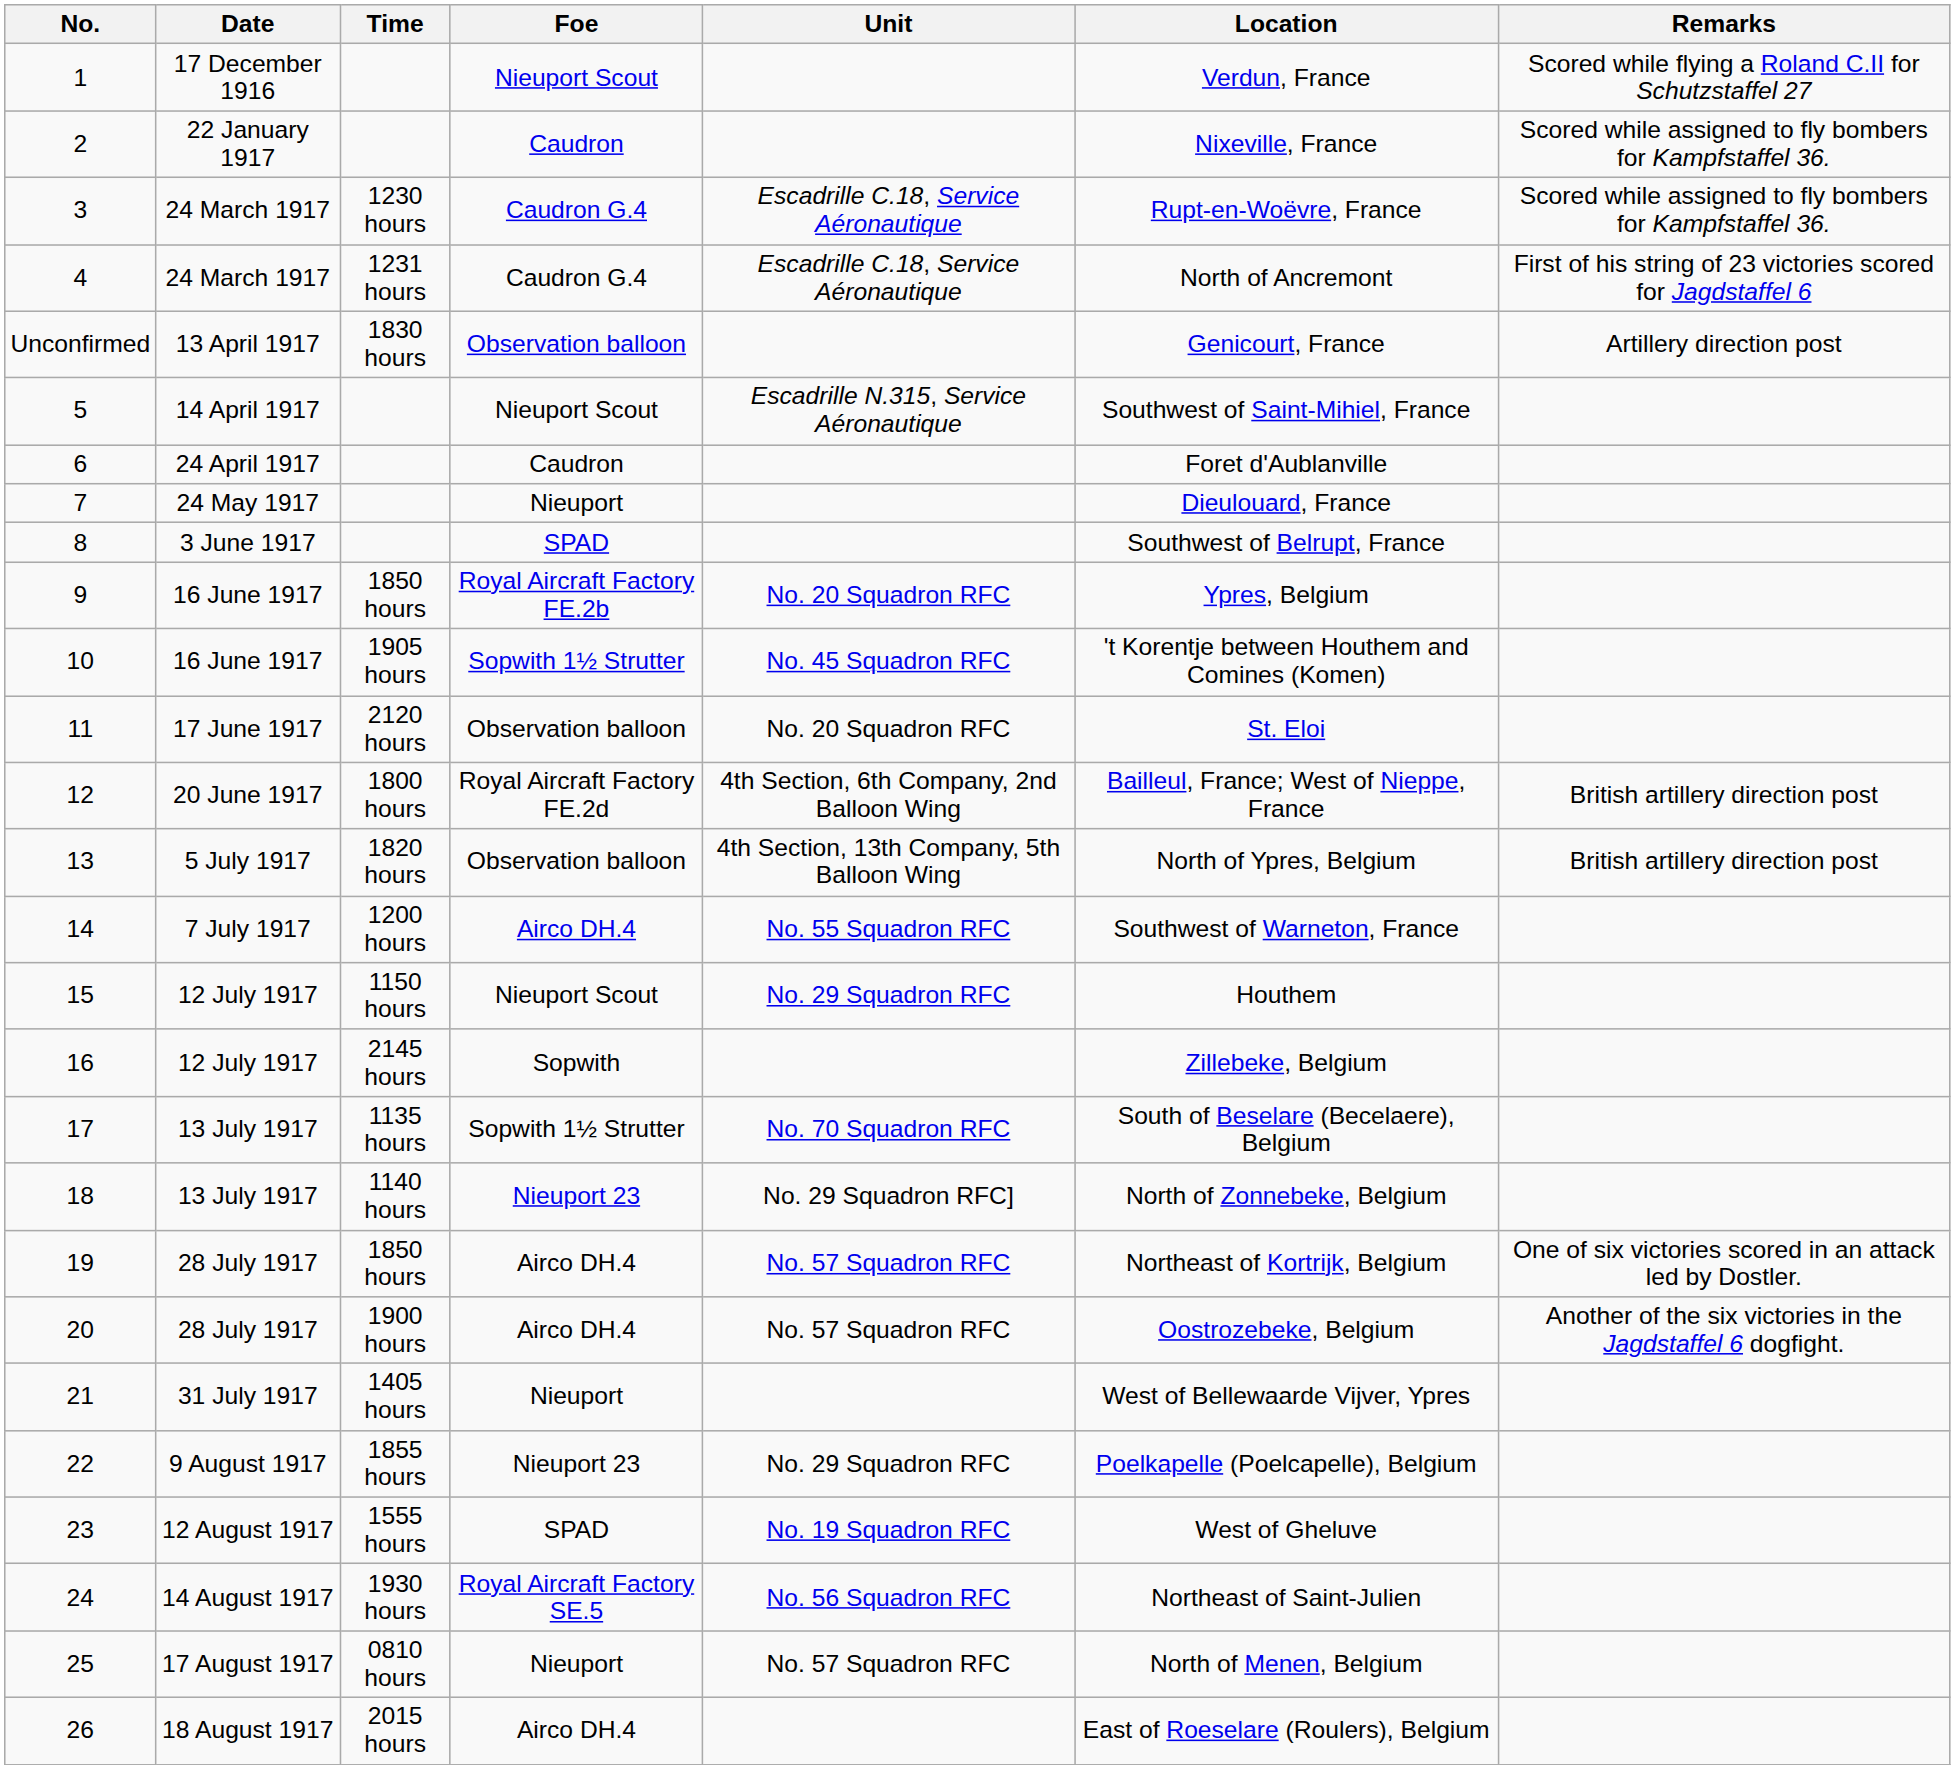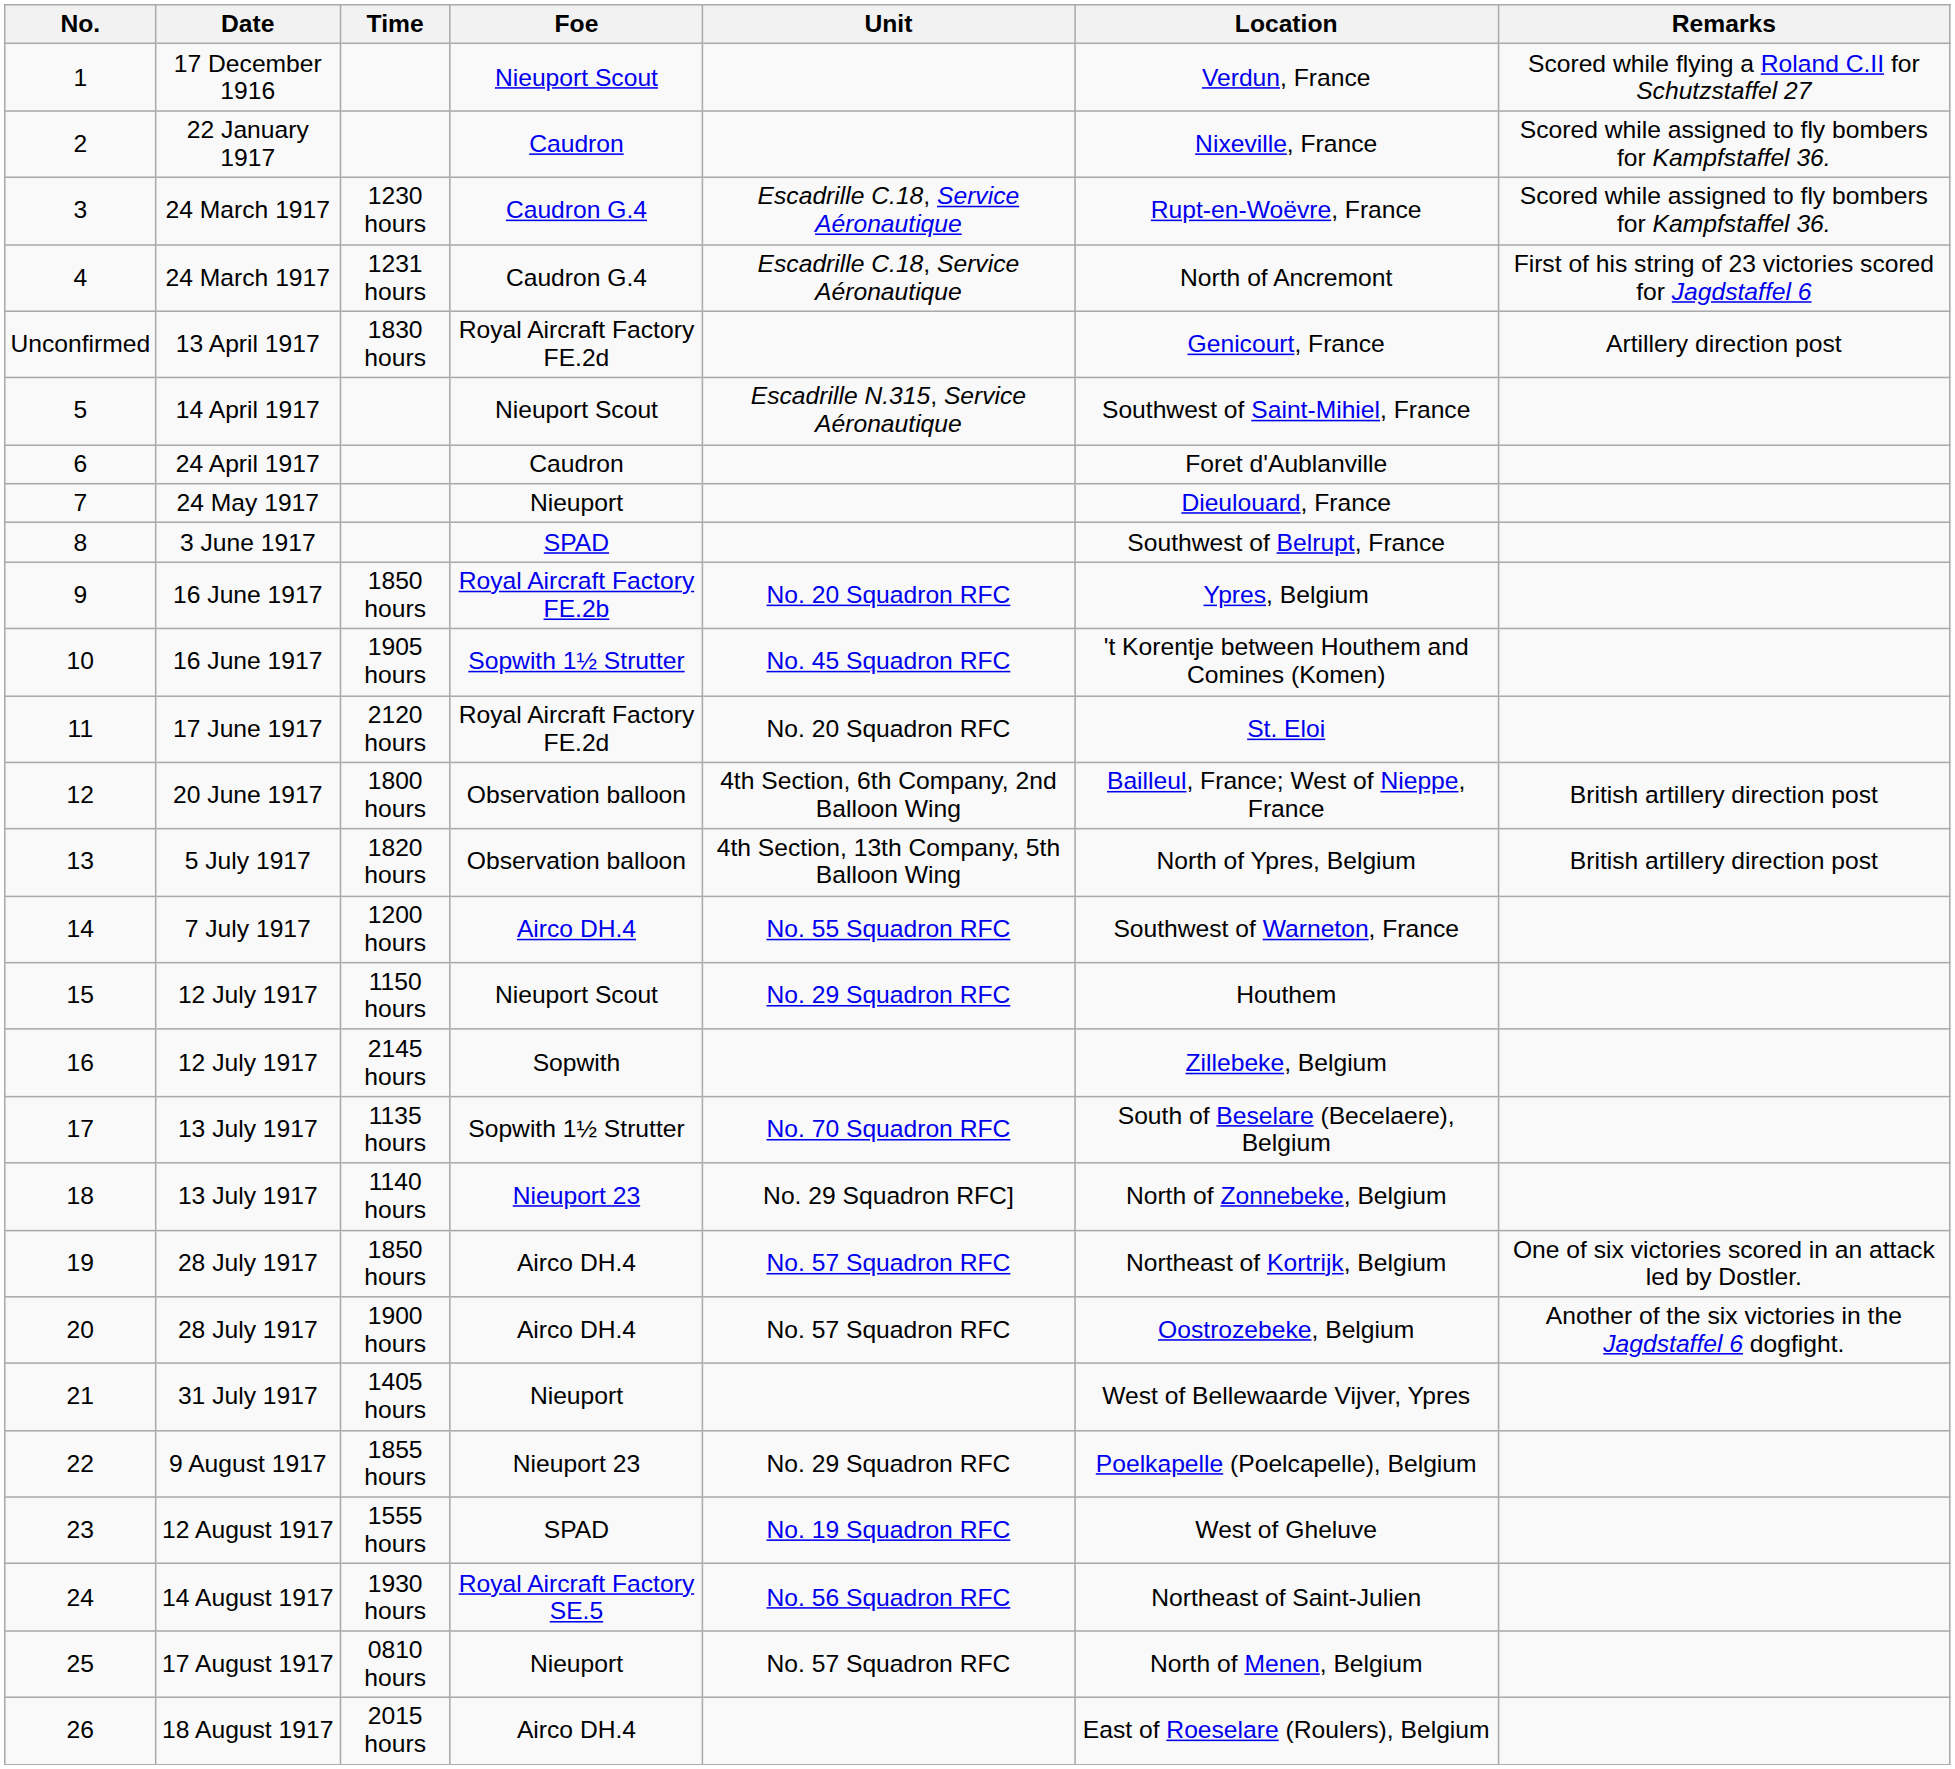 <table class="wikitable" border="1" style="margin: 1em auto 1em auto">
 <tr>
 <th>No.</th>
 <th>Date</th>
 <th>Time</th>
 <th>Foe</th>
 <th>Unit</th>
 <th>Location</th>
 <th>Remarks</th>
 </tr>
 <tr>
 <td align="center">1</td>
 <td align="center">17 December 1916</td>
 <td align="center"></td>
 <td align="center"><a href='#'>Nieuport Scout</a></td>
 <td align="center"></td>
 <td align="center"><a href='#'>Verdun</a>, France</td>
 <td align="center">Scored while flying a <a href='#'>Roland C.II</a> for <em>Schutzstaffel 27</em></td>
 </tr>
 <tr>
 <td align="center">2</td>
 <td align="center">22 January 1917</td>
 <td align="center"></td>
 <td align="center"><a href='#'>Caudron</a></td>
 <td align="center"></td>
 <td align="center"><a href='#'>Nixeville</a>, France</td>
 <td align="center">Scored while assigned to fly bombers for <em>Kampfstaffel 36.</em></td>
 </tr>
 <tr>
 <td align="center">3</td>
 <td align="center">24 March 1917</td>
 <td align="center">1230 hours</td>
 <td align="center"><a href='#'>Caudron G.4</a></td>
 <td align="center"><em>Escadrille C.18</em>, <em><a href='#'>Service Aéronautique</a></em></td>
 <td align="center"><a href='#'>Rupt-en-Woëvre</a>, France</td>
 <td align="center">Scored while assigned to fly bombers for <em>Kampfstaffel 36.</em></td>
 </tr>
 <tr>
 <td align="center">4</td>
 <td align="center">24 March 1917</td>
 <td align="center">1231 hours</td>
 <td align="center">Caudron G.4</td>
 <td align="center"><em>Escadrille C.18</em>, <em>Service Aéronautique</em></td>
 <td align="center">North of Ancremont</td>
 <td align="center">First of his string of 23 victories scored for <em><a href='#'>Jagdstaffel 6</a></em></td>
 </tr>
 <tr>
 <td align="center">Unconfirmed</td>
 <td align="center">13 April 1917</td>
 <td align="center">1830 hours</td>
-<td align="center"><a href='#'>Observation balloon</a></td>
+<td align="center">Royal Aircraft Factory FE.2d</td>
 <td align="center"></td>
 <td align="center"><a href='#'>Genicourt</a>, France</td>
 <td align="center">Artillery direction post</td>
 </tr>
 <tr>
 <td align="center">5</td>
 <td align="center">14 April 1917</td>
 <td align="center"></td>
 <td align="center">Nieuport Scout</td>
 <td align="center"><em>Escadrille N.315</em>, <em>Service Aéronautique</em></td>
 <td align="center">Southwest of <a href='#'>Saint-Mihiel</a>, France</td>
 <td align="center"></td>
 </tr>
 <tr>
 <td align="center">6</td>
 <td align="center">24 April 1917</td>
 <td align="center"></td>
 <td align="center">Caudron</td>
 <td align="center"></td>
 <td align="center">Foret d'Aublanville</td>
 <td align="center"></td>
 </tr>
 <tr>
 <td align="center">7</td>
 <td align="center">24 May 1917</td>
 <td align="center"></td>
 <td align="center">Nieuport</td>
 <td align="center"></td>
 <td align="center"><a href='#'>Dieulouard</a>, France</td>
 <td align="center"></td>
 </tr>
 <tr>
 <td align="center">8</td>
 <td align="center">3 June 1917</td>
 <td align="center"></td>
 <td align="center"><a href='#'>SPAD</a></td>
 <td align="center"></td>
 <td align="center">Southwest of <a href='#'>Belrupt</a>, France</td>
 <td align="center"></td>
 </tr>
 <tr>
 <td align="center">9</td>
 <td align="center">16 June 1917</td>
 <td align="center">1850 hours</td>
 <td align="center"><a href='#'>Royal Aircraft Factory FE.2b</a></td>
 <td align="center"><a href='#'>No. 20 Squadron RFC</a></td>
 <td align="center"><a href='#'>Ypres</a>, Belgium</td>
 <td align="center"></td>
 </tr>
 <tr>
 <td align="center">10</td>
 <td align="center">16 June 1917</td>
 <td align="center">1905 hours</td>
 <td align="center"><a href='#'>Sopwith 1½ Strutter</a></td>
 <td align="center"><a href='#'>No. 45 Squadron RFC</a></td>
 <td align="center">'t Korentje between Houthem and Comines (Komen)</td>
 <td align="center"></td>
 </tr>
 <tr>
 <td align="center">11</td>
 <td align="center">17 June 1917</td>
 <td align="center">2120 hours</td>
-<td align="center">Observation balloon</td>
+<td align="center">Royal Aircraft Factory FE.2d</td>
 <td align="center">No. 20 Squadron RFC</td>
 <td align="center"><a href='#'>St. Eloi</a></td>
 <td align="center"></td>
 </tr>
 <tr>
 <td align="center">12</td>
 <td align="center">20 June 1917</td>
 <td align="center">1800 hours</td>
-<td align="center">Royal Aircraft Factory FE.2d</td>
+<td align="center">Observation balloon</td>
 <td align="center">4th Section, 6th Company, 2nd Balloon Wing</td>
 <td align="center"><a href='#'>Bailleul</a>, France; West of <a href='#'>Nieppe</a>, France</td>
 <td align="center">British artillery direction post</td>
 </tr>
 <tr>
 <td align="center">13</td>
 <td align="center">5 July 1917</td>
 <td align="center">1820 hours</td>
 <td align="center">Observation balloon</td>
 <td align="center">4th Section, 13th Company, 5th Balloon Wing</td>
 <td align="center">North of Ypres, Belgium</td>
 <td align="center">British artillery direction post</td>
 </tr>
 <tr>
 <td align="center">14</td>
 <td align="center">7 July 1917</td>
 <td align="center">1200 hours</td>
 <td align="center"><a href='#'>Airco DH.4</a></td>
 <td align="center"><a href='#'>No. 55 Squadron RFC</a></td>
 <td align="center">Southwest of <a href='#'>Warneton</a>, France</td>
 <td align="center"></td>
 </tr>
 <tr>
 <td align="center">15</td>
 <td align="center">12 July 1917</td>
 <td align="center">1150 hours</td>
 <td align="center">Nieuport Scout</td>
 <td align="center"><a href='#'>No. 29 Squadron RFC</a></td>
 <td align="center">Houthem</td>
 <td align="center"></td>
 </tr>
 <tr>
 <td align="center">16</td>
 <td align="center">12 July 1917</td>
 <td align="center">2145 hours</td>
 <td align="center">Sopwith</td>
 <td align="center"></td>
 <td align="center"><a href='#'>Zillebeke</a>, Belgium</td>
 <td align="center"></td>
 </tr>
 <tr>
 <td align="center">17</td>
 <td align="center">13 July 1917</td>
 <td align="center">1135 hours</td>
 <td align="center">Sopwith 1½ Strutter</td>
 <td align="center"><a href='#'>No. 70 Squadron RFC</a></td>
 <td align="center">South of <a href='#'>Beselare</a> (Becelaere), Belgium</td>
 <td align="center"></td>
 </tr>
 <tr>
 <td align="center">18</td>
 <td align="center">13 July 1917</td>
 <td align="center">1140 hours</td>
 <td align="center"><a href='#'>Nieuport 23</a></td>
 <td align="center">No. 29 Squadron RFC]</td>
 <td align="center">North of <a href='#'>Zonnebeke</a>, Belgium</td>
 <td align="center"></td>
 </tr>
 <tr>
 <td align="center">19</td>
 <td align="center">28 July 1917</td>
 <td align="center">1850 hours</td>
 <td align="center">Airco DH.4</td>
 <td align="center"><a href='#'>No. 57 Squadron RFC</a></td>
 <td align="center">Northeast of <a href='#'>Kortrijk</a>, Belgium</td>
 <td align="center">One of six victories scored in an attack led by Dostler.</td>
 </tr>
 <tr>
 <td align="center">20</td>
 <td align="center">28 July 1917</td>
 <td align="center">1900 hours</td>
 <td align="center">Airco DH.4</td>
 <td align="center">No. 57 Squadron RFC</td>
 <td align="center"><a href='#'>Oostrozebeke</a>, Belgium</td>
 <td align="center">Another of the six victories in the <em><a href='#'>Jagdstaffel 6</a></em> dogfight.</td>
 </tr>
 <tr>
 <td align="center">21</td>
 <td align="center">31 July 1917</td>
 <td align="center">1405 hours</td>
 <td align="center">Nieuport</td>
 <td align="center"></td>
 <td align="center">West of Bellewaarde Vijver, Ypres</td>
 <td align="center"></td>
 </tr>
 <tr>
 <td align="center">22</td>
 <td align="center">9 August 1917</td>
 <td align="center">1855 hours</td>
 <td align="center">Nieuport 23</td>
 <td align="center">No. 29 Squadron RFC</td>
 <td align="center"><a href='#'>Poelkapelle</a> (Poelcapelle), Belgium</td>
 <td align="center"></td>
 </tr>
 <tr>
 <td align="center">23</td>
 <td align="center">12 August 1917</td>
 <td align="center">1555 hours</td>
 <td align="center">SPAD</td>
 <td align="center"><a href='#'>No. 19 Squadron RFC</a></td>
 <td align="center">West of Gheluve</td>
 <td align="center"></td>
 </tr>
 <tr>
 <td align="center">24</td>
 <td align="center">14 August 1917</td>
 <td align="center">1930 hours</td>
 <td align="center"><a href='#'>Royal Aircraft Factory SE.5</a></td>
 <td align="center"><a href='#'>No. 56 Squadron RFC</a></td>
 <td align="center">Northeast of Saint-Julien</td>
 <td align="center"></td>
 </tr>
 <tr>
 <td align="center">25</td>
 <td align="center">17 August 1917</td>
 <td align="center">0810 hours</td>
 <td align="center">Nieuport</td>
 <td align="center">No. 57 Squadron RFC</td>
 <td align="center">North of <a href='#'>Menen</a>, Belgium</td>
 <td align="center"></td>
 </tr>
 <tr>
 <td align="center">26</td>
 <td align="center">18 August 1917</td>
 <td align="center">2015 hours</td>
 <td align="center">Airco DH.4</td>
 <td align="center"></td>
 <td align="center">East of <a href='#'>Roeselare</a> (Roulers), Belgium</td>
 <td align="center"></td>
 </tr>
 <tr }>
 </tr>
 </table>
